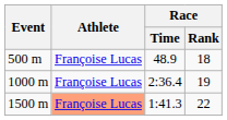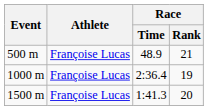 <table class="wikitable" border="1" style="font-size:90%">
 <tr>
 <th rowspan=2>Event</th>
 <th rowspan=2>Athlete</th>
 <th colspan=2>Race</th>
 </tr>
 <tr>
 <th>Time</th>
 <th>Rank</th>
 </tr>
 <tr>
 <td>500 m</td>
 <td><a href='#'>Françoise Lucas</a></td>
 <td align=center>48.9</td>
-<td align=center>18</td>
+<td align=center>21</td>
 </tr>
 <tr>
 <td>1000 m</td>
 <td><a href='#'>Françoise Lucas</a></td>
 <td align=center>2:36.4</td>
 <td align=center>19</td>
 </tr>
 <tr>
 <td>1500 m</td>
-<td style="background: lightsalmon;"><a href='#'>Françoise Lucas</a></td>
+<td><a href='#'>Françoise Lucas</a></td>
 <td align=center>1:41.3</td>
-<td align=center>22</td>
+<td align=center>20</td>
 </tr>
 </table>
